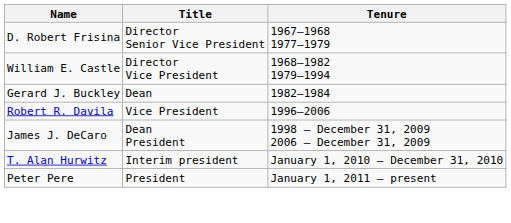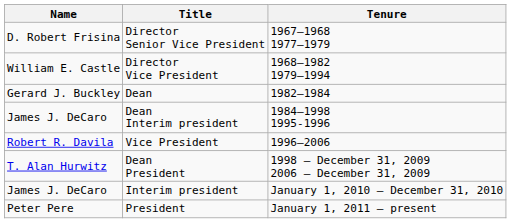 <table class="wikitable">
 <tr>
 <th>Name</th>
 <th>Title</th>
 <th>Tenure</th>
 </tr>
 <tr>
 <td>D. Robert Frisina</td>
 <td>Director<br>Senior Vice President</td>
 <td>1967–1968<br>1977–1979</td>
 </tr>
 <tr>
 <td>William E. Castle</td>
 <td>Director<br>Vice President</td>
 <td>1968–1982<br>1979–1994</td>
 </tr>
 <tr>
 <td>Gerard J. Buckley</td>
 <td>Dean</td>
 <td>1982–1984</td>
 </tr>
 <tr>
+<td>James J. DeCaro</td>
+<td>Dean<br>Interim president</td>
+<td>1984–1998<br>1995-1996</td>
+</tr>
+<tr>
 <td><a href='#'>Robert R. Davila</a></td>
 <td>Vice President</td>
 <td>1996–2006</td>
 </tr>
 <tr>
-<td>James J. DeCaro</td>
+<td><a href='#'>T. Alan Hurwitz</a></td>
 <td>Dean<br>President</td>
 <td>1998 – December 31, 2009<br>2006 – December 31, 2009</td>
 </tr>
 <tr>
-<td><a href='#'>T. Alan Hurwitz</a></td>
+<td>James J. DeCaro</td>
 <td>Interim president</td>
 <td>January 1, 2010 – December 31, 2010</td>
 </tr>
 <tr>
 <td>Peter Pere</td>
 <td>President</td>
 <td>January 1, 2011 – present</td>
 </tr>
 </table>
